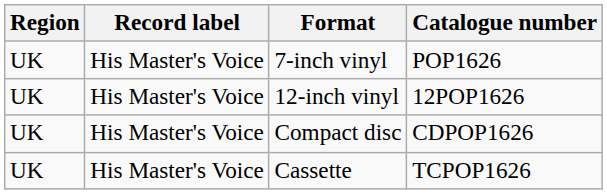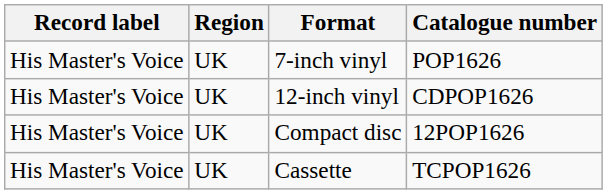 <table class="wikitable">
 <tr>
+<th>Record label</th>
 <th>Region</th>
-<th>Record label</th>
 <th>Format</th>
 <th>Catalogue number</th>
 </tr>
 <tr>
+<td>His Master's Voice</td>
 <td>UK</td>
-<td>His Master's Voice</td>
 <td>7-inch vinyl</td>
 <td>POP1626</td>
 </tr>
 <tr>
+<td>His Master's Voice</td>
 <td>UK</td>
+<td>12-inch vinyl</td>
+<td>CDPOP1626</td>
+</tr>
+<tr>
 <td>His Master's Voice</td>
-<td>12-inch vinyl</td>
+<td>UK</td>
+<td>Compact disc</td>
 <td>12POP1626</td>
 </tr>
 <tr>
+<td>His Master's Voice</td>
 <td>UK</td>
-<td>His Master's Voice</td>
-<td>Compact disc</td>
-<td>CDPOP1626</td>
-</tr>
-<tr>
-<td>UK</td>
-<td>His Master's Voice</td>
 <td>Cassette</td>
 <td>TCPOP1626</td>
 </tr>
 </table>
